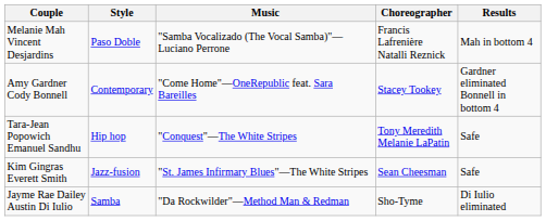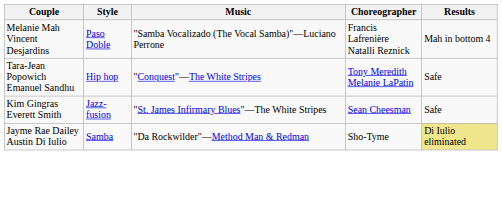 <table class="wikitable" width="90%">
 <tr>
 <th>Couple</th>
 <th>Style</th>
 <th>Music</th>
 <th>Choreographer</th>
 <th>Results</th>
 </tr>
 <tr>
 <td>Melanie Mah<br>Vincent Desjardins</td>
 <td><a href='#'>Paso Doble</a></td>
 <td>"Samba Vocalizado (The Vocal Samba)"—Luciano Perrone</td>
 <td>Francis Lafrenière<br>Natalli Reznick</td>
 <td>Mah in bottom 4</td>
-</tr>
-<tr>
-<td>Amy Gardner<br>Cody Bonnell</td>
-<td><a href='#'>Contemporary</a></td>
-<td>"Come Home"—<a href='#'>OneRepublic</a> feat. <a href='#'>Sara Bareilles</a></td>
-<td><a href='#'>Stacey Tookey</a></td>
-<td>Gardner eliminated<br>Bonnell in bottom 4</td>
 </tr>
 <tr>
 <td>Tara-Jean Popowich<br>Emanuel Sandhu</td>
 <td><a href='#'>Hip hop</a></td>
 <td>"<a href='#'>Conquest</a>"—<a href='#'>The White Stripes</a></td>
 <td><a href='#'>Tony Meredith</a><br><a href='#'>Melanie LaPatin</a></td>
 <td>Safe</td>
 </tr>
 <tr>
 <td>Kim Gingras<br>Everett Smith</td>
 <td><a href='#'>Jazz-fusion</a></td>
 <td>"<a href='#'>St. James Infirmary Blues</a>"—The White Stripes</td>
 <td><a href='#'>Sean Cheesman</a></td>
 <td>Safe</td>
 </tr>
 <tr>
 <td>Jayme Rae Dailey<br>Austin Di Iulio</td>
 <td><a href='#'>Samba</a></td>
 <td>"Da Rockwilder"—<a href='#'>Method Man & Redman</a></td>
 <td>Sho-Tyme</td>
-<td>Di Iulio eliminated</td>
+<td style="background: khaki;">Di Iulio eliminated</td>
 </tr>
 </table>
